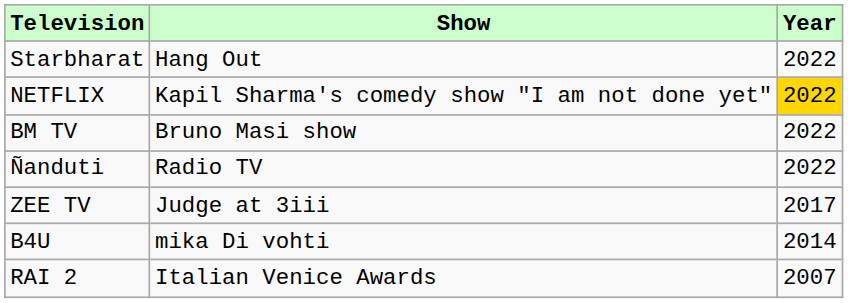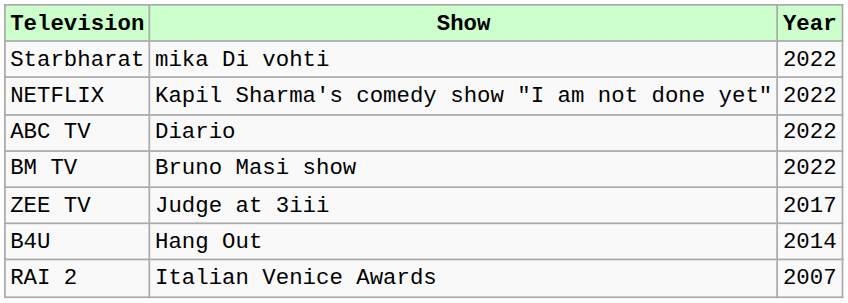 <table class="wikitable">
 <tr style="background:#cfc; text-align:center;">
 <td><strong>Television</strong></td>
 <td><strong>Show</strong></td>
 <td><strong>Year</strong></td>
 </tr>
 <tr>
 <td>Starbharat</td>
-<td>Hang Out</td>
+<td>mika Di vohti</td>
 <td>2022</td>
 </tr>
 <tr>
 <td>NETFLIX</td>
 <td>Kapil Sharma's comedy show "I am not done yet"</td>
-<td style="background: gold;">2022</td>
+<td>2022</td>
+</tr>
+<tr>
+<td>ABC TV</td>
+<td>Diario</td>
+<td>2022</td>
 </tr>
 <tr>
 <td>BM TV</td>
 <td>Bruno Masi show</td>
-<td>2022</td>
-</tr>
-<tr>
-<td>Ñanduti</td>
-<td>Radio TV</td>
 <td>2022</td>
 </tr>
 <tr>
 <td>ZEE TV</td>
 <td>Judge at 3iii</td>
 <td>2017</td>
 </tr>
 <tr>
 <td>B4U</td>
-<td>mika Di vohti</td>
+<td>Hang Out</td>
 <td>2014</td>
 </tr>
 <tr>
 <td>RAI 2</td>
 <td>Italian Venice Awards</td>
 <td>2007</td>
 </tr>
 </table>
